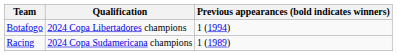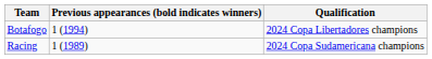 <table class="wikitable">
 <tr>
 <th>Team</th>
+<th>Previous appearances (bold indicates winners)</th>
 <th>Qualification</th>
-<th>Previous appearances (bold indicates winners)</th>
 </tr>
 <tr>
 <td> <a href='#'>Botafogo</a></td>
+<td>1 (<a href='#'>1994</a>)</td>
 <td><a href='#'>2024 Copa Libertadores</a> champions</td>
-<td>1 (<a href='#'>1994</a>)</td>
 </tr>
 <tr>
 <td> <a href='#'>Racing</a></td>
+<td>1 (<a href='#'>1989</a>)</td>
 <td><a href='#'>2024 Copa Sudamericana</a> champions</td>
-<td>1 (<a href='#'>1989</a>)</td>
 </tr>
 </table>
